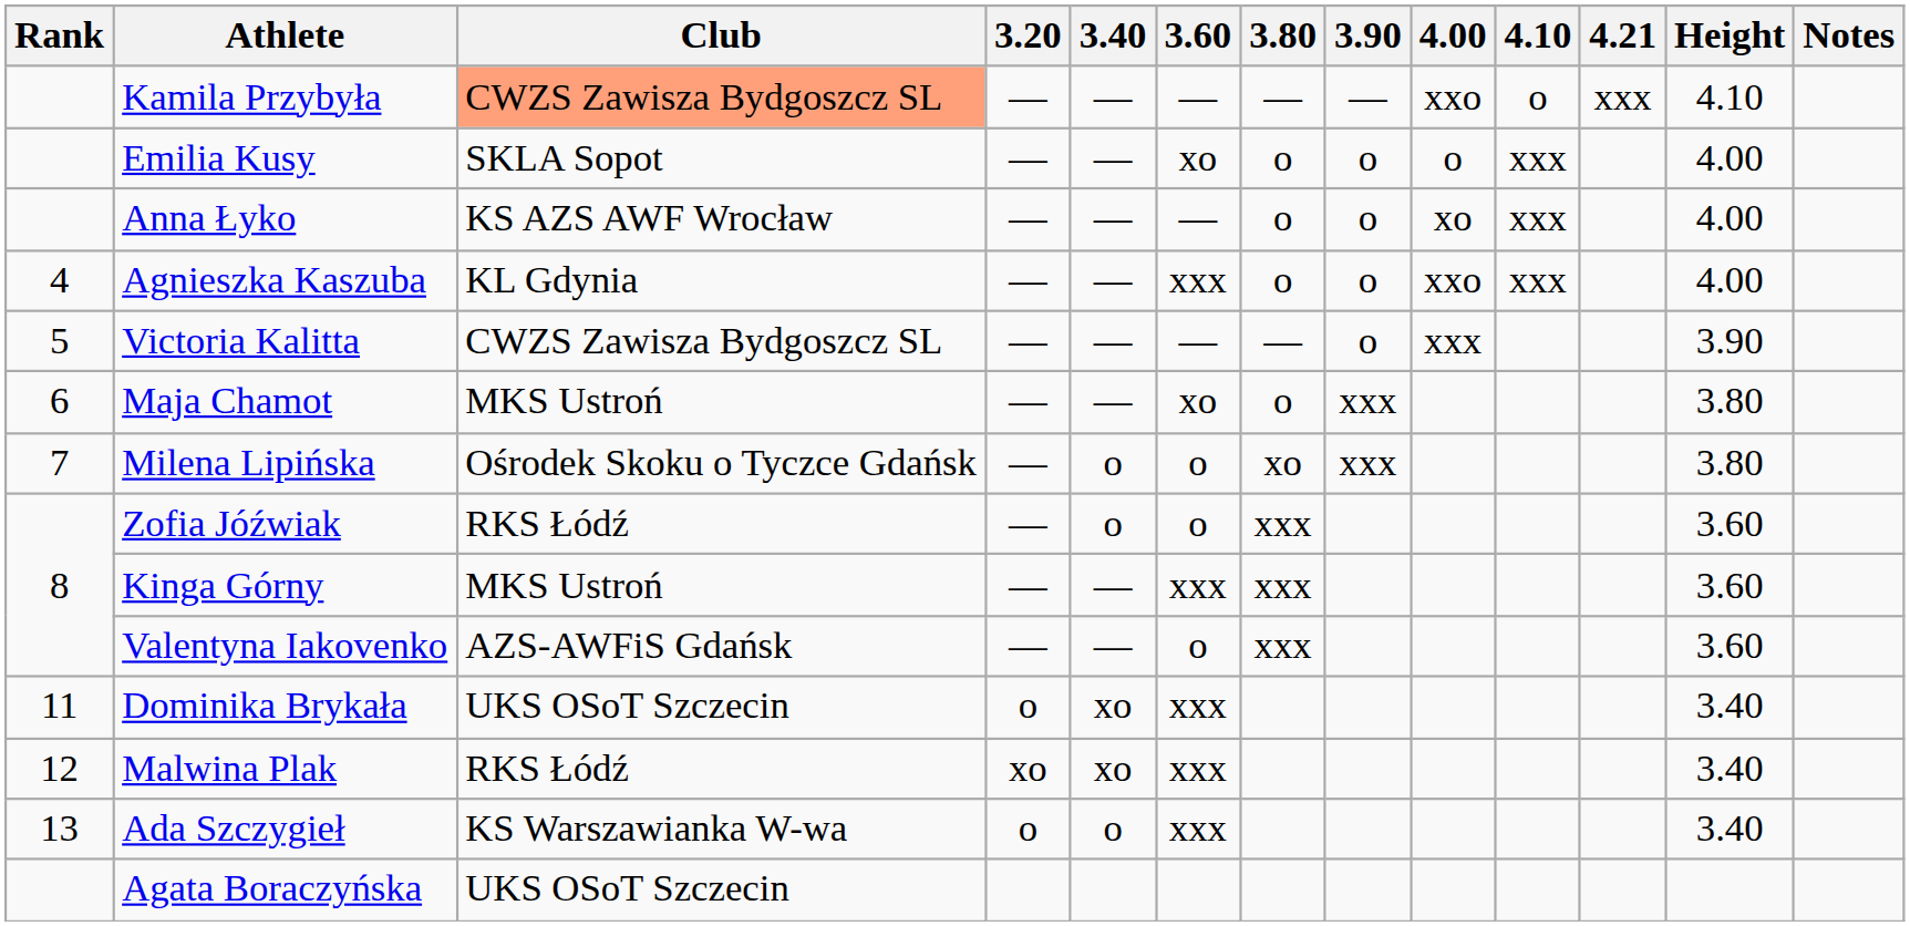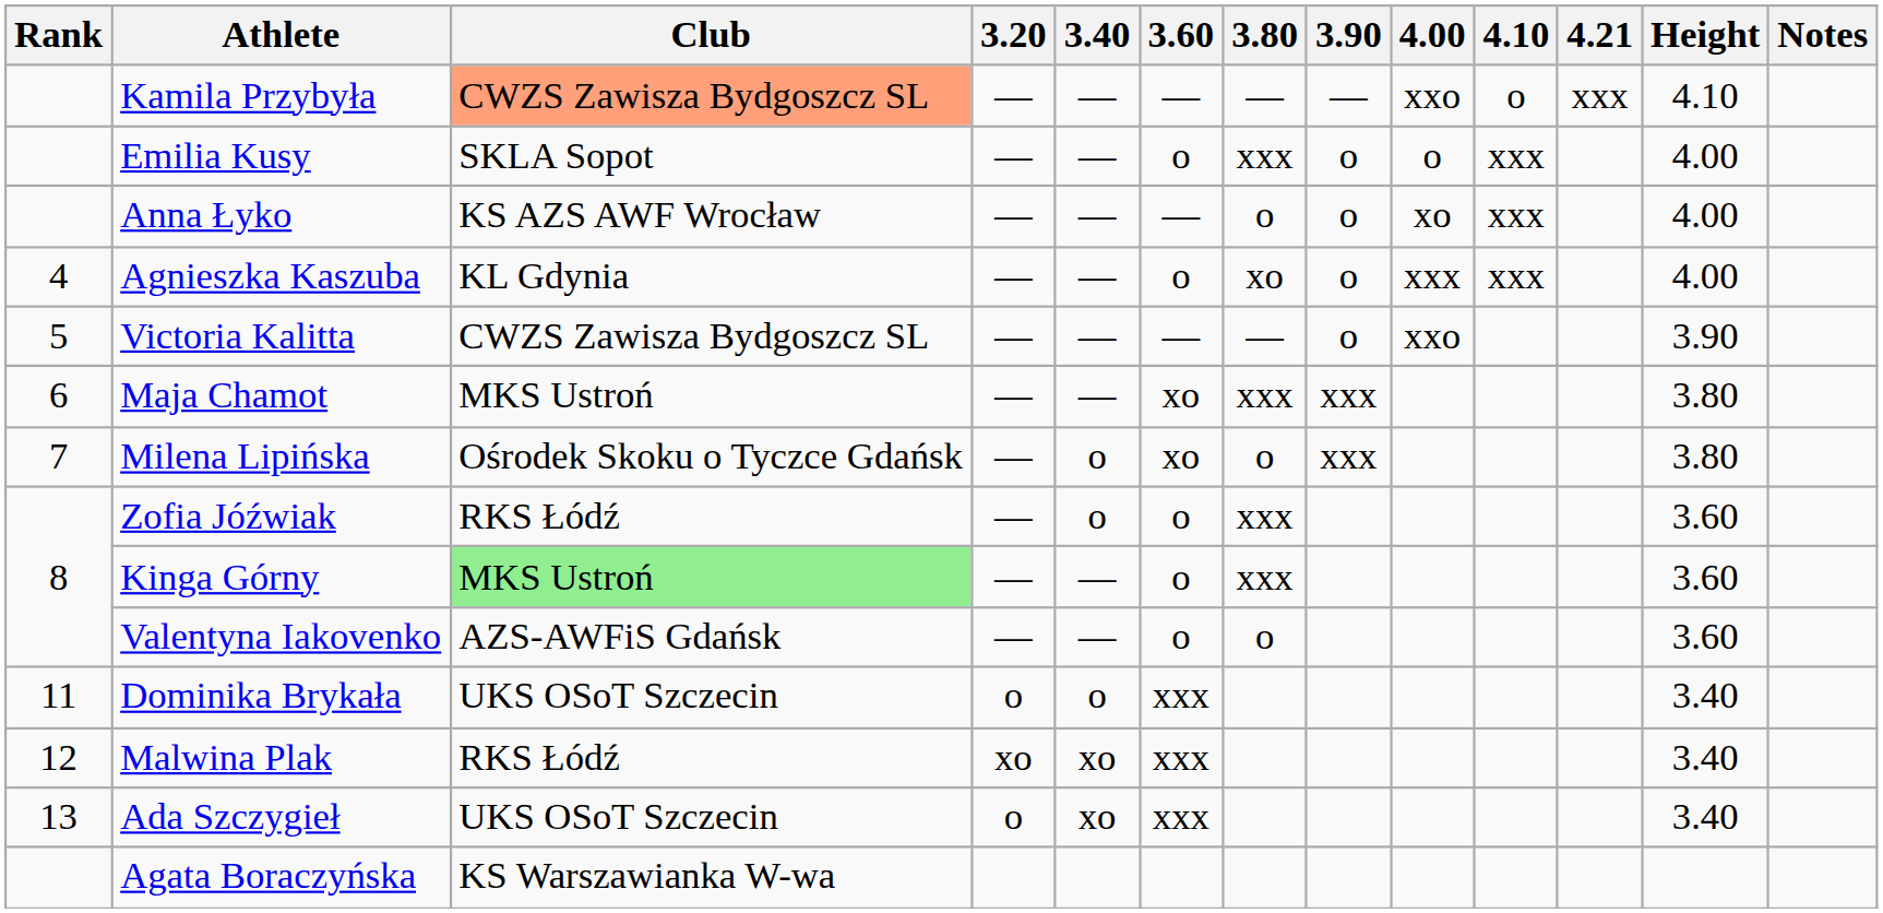 <table class="wikitable sortable" style="text-align:center">
 <tr>
 <th>Rank</th>
 <th>Athlete</th>
 <th>Club</th>
 <th>3.20</th>
 <th>3.40</th>
 <th>3.60</th>
 <th>3.80</th>
 <th>3.90</th>
 <th>4.00</th>
 <th>4.10</th>
 <th>4.21</th>
 <th>Height</th>
 <th>Notes</th>
 </tr>
 <tr>
 <td></td>
 <td align=left><a href='#'>Kamila Przybyła</a></td>
 <td align=left style="background: lightsalmon;">CWZS Zawisza Bydgoszcz SL</td>
 <td>—</td>
 <td>—</td>
 <td>—</td>
 <td>—</td>
 <td>—</td>
 <td>xxo</td>
 <td>o</td>
 <td>xxx</td>
 <td>4.10</td>
 <td></td>
 </tr>
 <tr>
 <td></td>
 <td align=left><a href='#'>Emilia Kusy</a></td>
 <td align=left>SKLA Sopot</td>
 <td>—</td>
 <td>—</td>
-<td>xo</td>
 <td>o</td>
+<td>xxx</td>
 <td>o</td>
 <td>o</td>
 <td>xxx</td>
 <td></td>
 <td>4.00</td>
 <td></td>
 </tr>
 <tr>
 <td></td>
 <td align=left><a href='#'>Anna Łyko</a></td>
 <td align=left>KS AZS AWF Wrocław</td>
 <td>—</td>
 <td>—</td>
 <td>—</td>
 <td>o</td>
 <td>o</td>
 <td>xo</td>
 <td>xxx</td>
 <td></td>
 <td>4.00</td>
 <td></td>
 </tr>
 <tr>
 <td>4</td>
 <td align=left><a href='#'>Agnieszka Kaszuba</a></td>
 <td align=left>KL Gdynia</td>
 <td>—</td>
 <td>—</td>
+<td>o</td>
+<td>xo</td>
+<td>o</td>
 <td>xxx</td>
-<td>o</td>
-<td>o</td>
-<td>xxo</td>
 <td>xxx</td>
 <td></td>
 <td>4.00</td>
 <td></td>
 </tr>
 <tr>
 <td>5</td>
 <td align=left><a href='#'>Victoria Kalitta</a></td>
 <td align=left>CWZS Zawisza Bydgoszcz SL</td>
 <td>—</td>
 <td>—</td>
 <td>—</td>
 <td>—</td>
 <td>o</td>
-<td>xxx</td>
+<td>xxo</td>
 <td></td>
 <td></td>
 <td>3.90</td>
 <td></td>
 </tr>
 <tr>
 <td>6</td>
 <td align=left><a href='#'>Maja Chamot</a></td>
 <td align=left>MKS Ustroń</td>
 <td>—</td>
 <td>—</td>
 <td>xo</td>
-<td>o</td>
+<td>xxx</td>
 <td>xxx</td>
 <td></td>
 <td></td>
 <td></td>
 <td>3.80</td>
 <td></td>
 </tr>
 <tr>
 <td>7</td>
 <td align=left><a href='#'>Milena Lipińska</a></td>
 <td align=left>Ośrodek Skoku o Tyczce Gdańsk</td>
 <td>—</td>
 <td>o</td>
+<td>xo</td>
 <td>o</td>
-<td>xo</td>
 <td>xxx</td>
 <td></td>
 <td></td>
 <td></td>
 <td>3.80</td>
 <td></td>
 </tr>
 <tr>
 <td rowspan=3>8</td>
 <td align=left><a href='#'>Zofia Jóźwiak</a></td>
 <td align=left>RKS Łódź</td>
 <td>—</td>
 <td>o</td>
 <td>o</td>
 <td>xxx</td>
 <td></td>
 <td></td>
 <td></td>
 <td></td>
 <td>3.60</td>
 <td></td>
 </tr>
 <tr>
 <td align=left><a href='#'>Kinga Górny</a></td>
-<td align=left>MKS Ustroń</td>
+<td align=left style="background: lightgreen;">MKS Ustroń</td>
 <td>—</td>
 <td>—</td>
-<td>xxx</td>
+<td>o</td>
 <td>xxx</td>
 <td></td>
 <td></td>
 <td></td>
 <td></td>
 <td>3.60</td>
 <td></td>
 </tr>
 <tr>
 <td align=left><a href='#'>Valentyna Iakovenko</a></td>
 <td align=left>AZS-AWFiS Gdańsk</td>
 <td>—</td>
 <td>—</td>
 <td>o</td>
-<td>xxx</td>
+<td>o</td>
 <td></td>
 <td></td>
 <td></td>
 <td></td>
 <td>3.60</td>
 <td></td>
 </tr>
 <tr>
 <td>11</td>
 <td align=left><a href='#'>Dominika Brykała</a></td>
 <td align=left>UKS OSoT Szczecin</td>
 <td>o</td>
-<td>xo</td>
+<td>o</td>
 <td>xxx</td>
 <td></td>
 <td></td>
 <td></td>
 <td></td>
 <td></td>
 <td>3.40</td>
 <td></td>
 </tr>
 <tr>
 <td>12</td>
 <td align=left><a href='#'>Malwina Plak</a></td>
 <td align=left>RKS Łódź</td>
 <td>xo</td>
 <td>xo</td>
 <td>xxx</td>
 <td></td>
 <td></td>
 <td></td>
 <td></td>
 <td></td>
 <td>3.40</td>
 <td></td>
 </tr>
 <tr>
 <td>13</td>
 <td align=left><a href='#'>Ada Szczygieł</a></td>
-<td align=left>KS Warszawianka W-wa</td>
+<td align=left>UKS OSoT Szczecin</td>
 <td>o</td>
-<td>o</td>
+<td>xo</td>
 <td>xxx</td>
 <td></td>
 <td></td>
 <td></td>
 <td></td>
 <td></td>
 <td>3.40</td>
 <td></td>
 </tr>
 <tr>
 <td></td>
 <td align=left><a href='#'>Agata Boraczyńska</a></td>
-<td align=left>UKS OSoT Szczecin</td>
+<td align=left>KS Warszawianka W-wa</td>
 <td></td>
 <td></td>
 <td></td>
 <td></td>
 <td></td>
 <td></td>
 <td></td>
 <td></td>
 <td></td>
 <td></td>
 </tr>
 </table>
